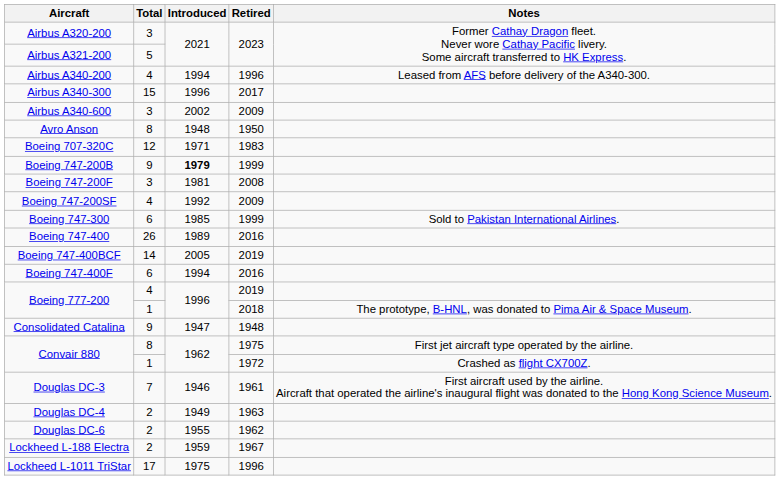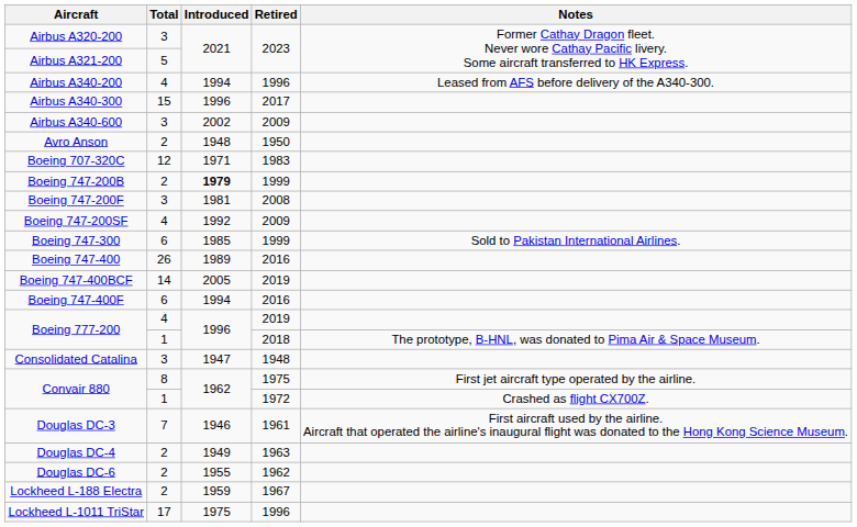 <table class="wikitable" style="text-align:center; margin:auto;">
 <tr>
 <th>Aircraft</th>
 <th>Total</th>
 <th>Introduced</th>
 <th>Retired</th>
 <th>Notes</th>
 </tr>
 <tr>
 <td><a href='#'>Airbus A320-200</a></td>
 <td>3</td>
 <td rowspan="2">2021</td>
 <td rowspan="2">2023</td>
 <td rowspan="2">Former <a href='#'>Cathay Dragon</a> fleet.<br>Never wore <a href='#'>Cathay Pacific</a> livery.<br>Some aircraft transferred to <a href='#'>HK Express</a>.</td>
 </tr>
 <tr>
 <td><a href='#'>Airbus A321-200</a></td>
 <td>5</td>
 </tr>
 <tr>
 <td><a href='#'>Airbus A340-200</a></td>
 <td>4</td>
 <td>1994</td>
 <td>1996</td>
 <td>Leased from <a href='#'>AFS</a> before delivery of the A340-300.</td>
 </tr>
 <tr>
 <td><a href='#'>Airbus A340-300</a></td>
 <td>15</td>
 <td>1996</td>
 <td>2017</td>
 <td></td>
 </tr>
 <tr>
 <td><a href='#'>Airbus A340-600</a></td>
 <td>3</td>
 <td>2002</td>
 <td>2009</td>
 <td></td>
 </tr>
 <tr>
 <td><a href='#'>Avro Anson</a></td>
-<td>8</td>
+<td>2</td>
 <td>1948</td>
 <td>1950</td>
 <td></td>
 </tr>
 <tr>
 <td><a href='#'>Boeing 707-320C</a></td>
 <td>12</td>
 <td>1971</td>
 <td>1983</td>
 <td></td>
 </tr>
 <tr>
 <td><a href='#'>Boeing 747-200B</a></td>
-<td>9</td>
+<td>2</td>
 <td><strong>1979</strong></td>
 <td>1999</td>
 <td></td>
 </tr>
 <tr>
 <td><a href='#'>Boeing 747-200F</a></td>
 <td>3</td>
 <td>1981</td>
 <td>2008</td>
 <td></td>
 </tr>
 <tr>
 <td><a href='#'>Boeing 747-200SF</a></td>
 <td>4</td>
 <td>1992</td>
 <td>2009</td>
 <td></td>
 </tr>
 <tr>
 <td><a href='#'>Boeing 747-300</a></td>
 <td>6</td>
 <td>1985</td>
 <td>1999</td>
 <td>Sold to <a href='#'>Pakistan International Airlines</a>.</td>
 </tr>
 <tr>
 <td><a href='#'>Boeing 747-400</a></td>
 <td>26</td>
 <td>1989</td>
 <td>2016</td>
 <td></td>
 </tr>
 <tr>
 <td><a href='#'>Boeing 747-400BCF</a></td>
 <td>14</td>
 <td>2005</td>
 <td>2019</td>
 <td></td>
 </tr>
 <tr>
 <td><a href='#'>Boeing 747-400F</a></td>
 <td>6</td>
 <td>1994</td>
 <td>2016</td>
 <td></td>
 </tr>
 <tr>
 <td rowspan="2"><a href='#'>Boeing 777-200</a></td>
 <td>4</td>
 <td rowspan="2">1996</td>
 <td>2019</td>
 <td></td>
 </tr>
 <tr>
 <td>1</td>
 <td>2018</td>
 <td>The prototype, <a href='#'>B-HNL</a>, was donated to <a href='#'>Pima Air & Space Museum</a>.</td>
 </tr>
 <tr>
 <td><a href='#'>Consolidated Catalina</a></td>
-<td>9</td>
+<td>3</td>
 <td>1947</td>
 <td>1948</td>
 <td></td>
 </tr>
 <tr>
 <td rowspan="2"><a href='#'>Convair 880</a></td>
 <td>8</td>
 <td rowspan="2">1962</td>
 <td>1975</td>
 <td>First jet aircraft type operated by the airline.</td>
 </tr>
 <tr>
 <td>1</td>
 <td>1972</td>
 <td>Crashed as <a href='#'>flight CX700Z</a>.</td>
 </tr>
 <tr>
 <td><a href='#'>Douglas DC-3</a></td>
 <td>7</td>
 <td>1946</td>
 <td>1961</td>
 <td>First aircraft used by the airline.<br>Aircraft that operated the airline's inaugural flight was donated to the <a href='#'>Hong Kong Science Museum</a>.</td>
 </tr>
 <tr>
 <td><a href='#'>Douglas DC-4</a></td>
 <td>2</td>
 <td>1949</td>
 <td>1963</td>
 <td></td>
 </tr>
 <tr>
 <td><a href='#'>Douglas DC-6</a></td>
 <td>2</td>
 <td>1955</td>
 <td>1962</td>
 <td></td>
 </tr>
 <tr>
 <td><a href='#'>Lockheed L-188 Electra</a></td>
 <td>2</td>
 <td>1959</td>
 <td>1967</td>
 <td></td>
 </tr>
 <tr>
 <td><a href='#'>Lockheed L-1011 TriStar</a></td>
 <td>17</td>
 <td>1975</td>
 <td>1996</td>
 <td></td>
 </tr>
 </table>
